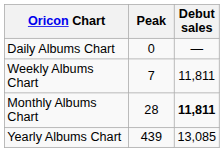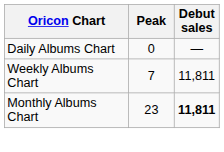 <table class="wikitable" style="text-align:center;">
 <tr>
 <th style="width:150px;"><a href='#'>Oricon</a> Chart</th>
 <th style="width:50px;">Peak</th>
 <th style="width:50px;">Debut sales</th>
 </tr>
 <tr>
 <td align="left">Daily Albums Chart</td>
 <td>0</td>
 <td>—</td>
 </tr>
 <tr>
 <td align="left">Weekly Albums Chart</td>
 <td>7</td>
 <td>11,811</td>
 </tr>
 <tr>
 <td align="left">Monthly Albums Chart</td>
-<td>28</td>
+<td>23</td>
 <td><strong>11,811</strong></td>
 </tr>
-<tr>
-<td align="left">Yearly Albums Chart</td>
-<td>439</td>
-<td>13,085</td>
-</tr>
 </table>
